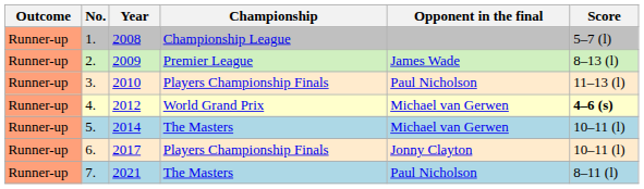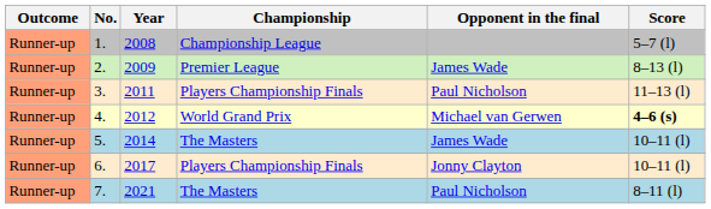 <table class="wikitable">
 <tr>
 <th width="80">Outcome</th>
 <th width="20">No.</th>
 <th width="50">Year</th>
 <th style="width:250px;">Championship</th>
 <th style="width:200px;">Opponent in the final</th>
 <th width="70">Score</th>
 </tr>
 <tr bgcolor="silver">
 <td style="background:#ffa07a;">Runner-up</td>
 <td>1.</td>
 <td><a href='#'>2008</a></td>
 <td><a href='#'>Championship League</a></td>
 <td> </td>
 <td>5–7 (l)</td>
 </tr>
 <tr style="background:#d0f0c0;">
 <td style="background:#ffa07a;">Runner-up</td>
 <td>2.</td>
 <td><a href='#'>2009</a></td>
 <td><a href='#'>Premier League</a></td>
 <td> <a href='#'>James Wade</a></td>
 <td>8–13 (l)</td>
 </tr>
 <tr style="background:#ffebcd;">
 <td style="background:#ffa07a;">Runner-up</td>
 <td>3.</td>
-<td><a href='#'>2010</a></td>
+<td><a href='#'>2011</a></td>
 <td><a href='#'>Players Championship Finals</a></td>
 <td> <a href='#'>Paul Nicholson</a></td>
 <td>11–13 (l)</td>
 </tr>
 <tr style="background:#ffc;">
 <td style="background:#ffa07a;">Runner-up</td>
 <td>4.</td>
 <td><a href='#'>2012</a></td>
 <td><a href='#'>World Grand Prix</a></td>
 <td> <a href='#'>Michael van Gerwen</a></td>
 <td><strong>4–6 (s)</strong></td>
 </tr>
 <tr bgcolor="lightblue">
 <td style="background:#ffa07a;">Runner-up</td>
 <td>5.</td>
 <td><a href='#'>2014</a></td>
 <td><a href='#'>The Masters</a></td>
-<td> <a href='#'>Michael van Gerwen</a></td>
+<td> <a href='#'>James Wade</a></td>
 <td>10–11 (l)</td>
 </tr>
 <tr style="background:#ffebcd;">
 <td style="background:#ffa07a;">Runner-up</td>
 <td>6.</td>
 <td><a href='#'>2017</a></td>
 <td><a href='#'>Players Championship Finals</a></td>
 <td> <a href='#'>Jonny Clayton</a></td>
 <td>10–11 (l)</td>
 </tr>
 <tr bgcolor="lightblue">
 <td style="background:#ffa07a;">Runner-up</td>
 <td>7.</td>
 <td><a href='#'>2021</a></td>
 <td><a href='#'>The Masters</a></td>
 <td> <a href='#'>Paul Nicholson</a></td>
 <td>8–11 (l)</td>
 </tr>
 </table>
